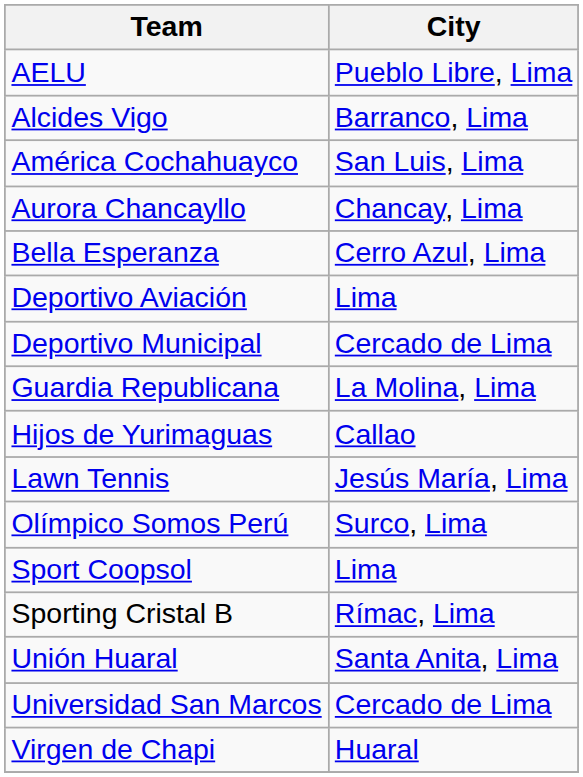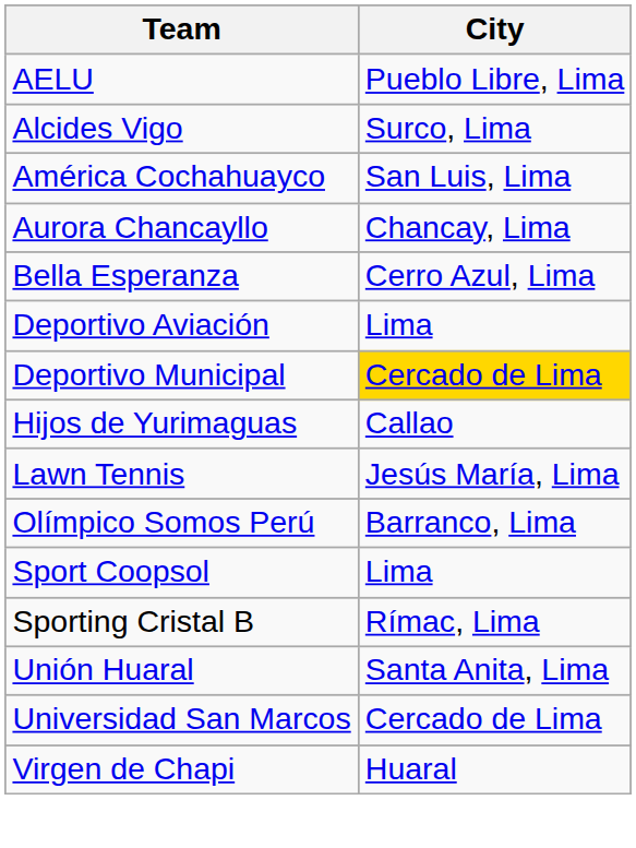 <table class="wikitable sortable">
 <tr>
 <th>Team</th>
 <th>City</th>
 </tr>
 <tr>
 <td><a href='#'>AELU</a></td>
 <td><a href='#'>Pueblo Libre</a>, <a href='#'>Lima</a></td>
 </tr>
 <tr>
 <td><a href='#'>Alcides Vigo</a></td>
-<td><a href='#'>Barranco</a>, <a href='#'>Lima</a></td>
+<td><a href='#'>Surco</a>, <a href='#'>Lima</a></td>
 </tr>
 <tr>
 <td><a href='#'>América Cochahuayco</a></td>
 <td><a href='#'>San Luis</a>, <a href='#'>Lima</a></td>
 </tr>
 <tr>
 <td><a href='#'>Aurora Chancayllo</a></td>
 <td><a href='#'>Chancay</a>, <a href='#'>Lima</a></td>
 </tr>
 <tr>
 <td><a href='#'>Bella Esperanza</a></td>
 <td><a href='#'>Cerro Azul</a>, <a href='#'>Lima</a></td>
 </tr>
 <tr>
 <td><a href='#'>Deportivo Aviación</a></td>
 <td><a href='#'>Lima</a></td>
 </tr>
 <tr>
 <td><a href='#'>Deportivo Municipal</a></td>
-<td><a href='#'>Cercado de Lima</a></td>
-</tr>
-<tr>
-<td><a href='#'>Guardia Republicana</a></td>
-<td><a href='#'>La Molina</a>, <a href='#'>Lima</a></td>
+<td style="background: gold;"><a href='#'>Cercado de Lima</a></td>
 </tr>
 <tr>
 <td><a href='#'>Hijos de Yurimaguas</a></td>
 <td><a href='#'>Callao</a></td>
 </tr>
 <tr>
 <td><a href='#'>Lawn Tennis</a></td>
 <td><a href='#'>Jesús María</a>, <a href='#'>Lima</a></td>
 </tr>
 <tr>
 <td><a href='#'>Olímpico Somos Perú</a></td>
-<td><a href='#'>Surco</a>, <a href='#'>Lima</a></td>
+<td><a href='#'>Barranco</a>, <a href='#'>Lima</a></td>
 </tr>
 <tr>
 <td><a href='#'>Sport Coopsol</a></td>
 <td><a href='#'>Lima</a></td>
 </tr>
 <tr>
 <td>Sporting Cristal B</td>
 <td><a href='#'>Rímac</a>, <a href='#'>Lima</a></td>
 </tr>
 <tr>
 <td><a href='#'>Unión Huaral</a></td>
 <td><a href='#'>Santa Anita</a>, <a href='#'>Lima</a></td>
 </tr>
 <tr>
 <td><a href='#'>Universidad San Marcos</a></td>
 <td><a href='#'>Cercado de Lima</a></td>
 </tr>
 <tr>
 <td><a href='#'>Virgen de Chapi</a></td>
 <td><a href='#'>Huaral</a></td>
 </tr>
 <tr>
 </tr>
 </table>
